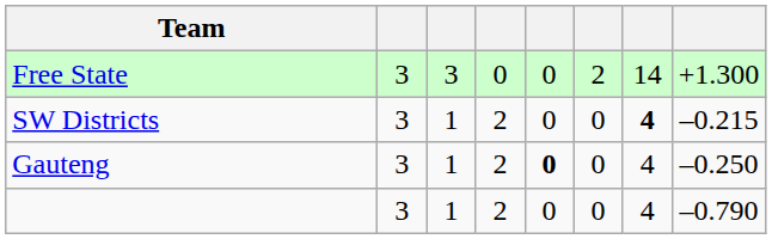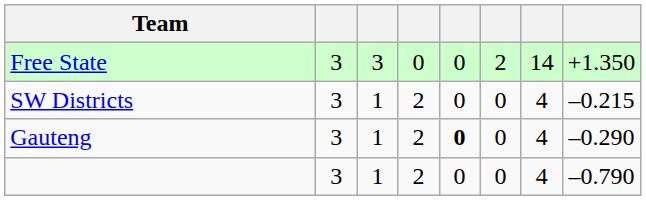 <table class="wikitable" style="text-align:center">
 <tr>
 <th width=200>Team</th>
 <th width=20></th>
 <th width=20></th>
 <th width=20></th>
 <th width=20></th>
 <th width=20></th>
 <th width=20></th>
 <th width=45></th>
 </tr>
 <tr style="background:#cfc">
 <td align="left"> <a href='#'>Free State</a></td>
 <td>3</td>
 <td>3</td>
 <td>0</td>
 <td>0</td>
 <td>2</td>
 <td>14</td>
-<td>+1.300</td>
+<td>+1.350</td>
 </tr>
 <tr>
 <td align="left"> <a href='#'>SW Districts</a></td>
 <td>3</td>
 <td>1</td>
 <td>2</td>
 <td>0</td>
 <td>0</td>
-<td><strong>4</strong></td>
+<td>4</td>
 <td>–0.215</td>
 </tr>
 <tr>
 <td align="left"> <a href='#'>Gauteng</a></td>
 <td>3</td>
 <td>1</td>
 <td>2</td>
 <td><strong>0</strong></td>
 <td>0</td>
 <td>4</td>
-<td>–0.250</td>
+<td>–0.290</td>
 </tr>
 <tr>
 <td align="left"></td>
 <td>3</td>
 <td>1</td>
 <td>2</td>
 <td>0</td>
 <td>0</td>
 <td>4</td>
 <td>–0.790</td>
 </tr>
 </table>
